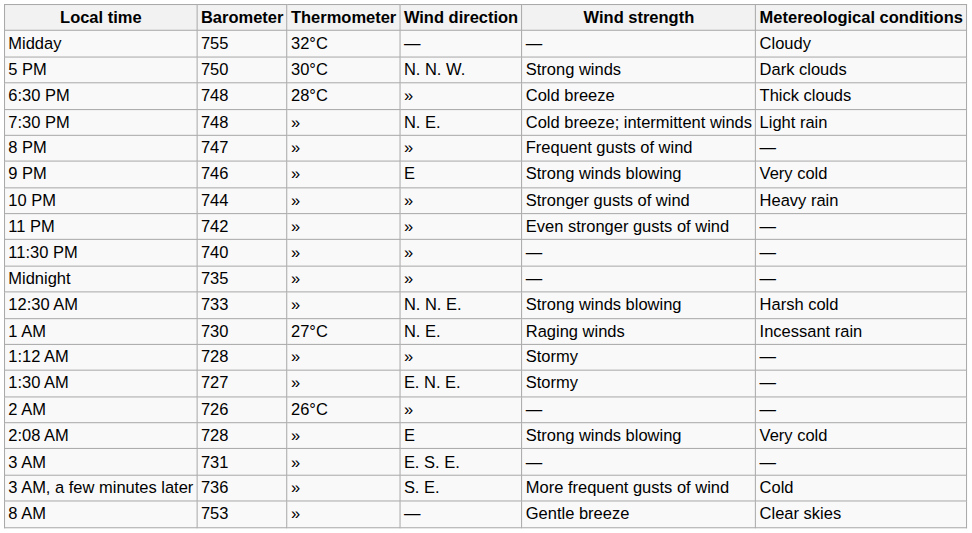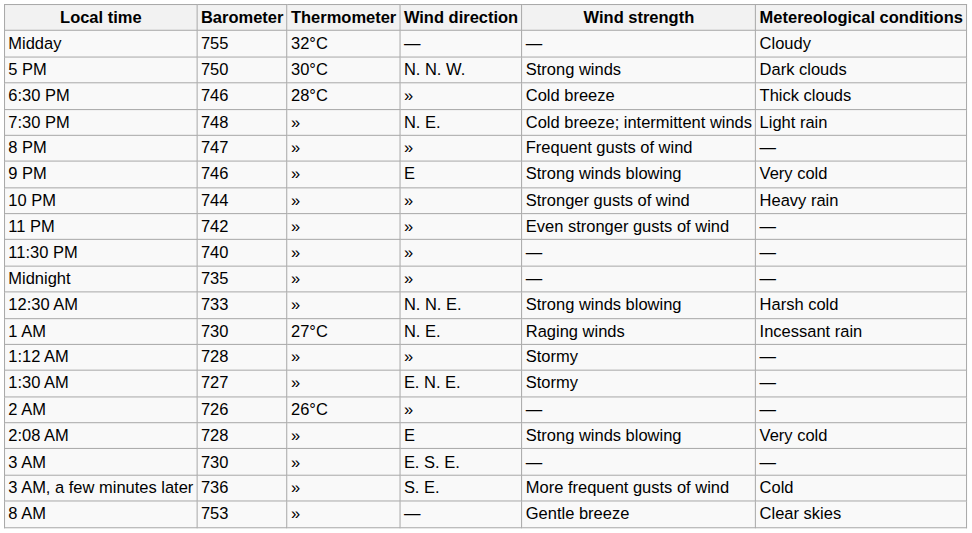 <table class="wikitable sortable">
 <tr>
 <th>Local time</th>
 <th>Barometer</th>
 <th>Thermometer</th>
 <th>Wind direction</th>
 <th>Wind strength</th>
 <th>Metereological conditions</th>
 </tr>
 <tr>
 <td>Midday</td>
 <td>755</td>
 <td>32°C</td>
 <td>—</td>
 <td>—</td>
 <td>Cloudy</td>
 </tr>
 <tr>
 <td>5 PM</td>
 <td>750</td>
 <td>30°C</td>
 <td>N. N. W.</td>
 <td>Strong winds</td>
 <td>Dark clouds</td>
 </tr>
 <tr>
 <td>6:30 PM</td>
-<td>748</td>
+<td>746</td>
 <td>28°C</td>
 <td>»</td>
 <td>Cold breeze</td>
 <td>Thick clouds</td>
 </tr>
 <tr>
 <td>7:30 PM</td>
 <td>748</td>
 <td>»</td>
 <td>N. E.</td>
 <td>Cold breeze; intermittent winds</td>
 <td>Light rain</td>
 </tr>
 <tr>
 <td>8 PM</td>
 <td>747</td>
 <td>»</td>
 <td>»</td>
 <td>Frequent gusts of wind</td>
 <td>—</td>
 </tr>
 <tr>
 <td>9 PM</td>
 <td>746</td>
 <td>»</td>
 <td>E</td>
 <td>Strong winds blowing</td>
 <td>Very cold</td>
 </tr>
 <tr>
 <td>10 PM</td>
 <td>744</td>
 <td>»</td>
 <td>»</td>
 <td>Stronger gusts of wind</td>
 <td>Heavy rain</td>
 </tr>
 <tr>
 <td>11 PM</td>
 <td>742</td>
 <td>»</td>
 <td>»</td>
 <td>Even stronger gusts of wind</td>
 <td>—</td>
 </tr>
 <tr>
 <td>11:30 PM</td>
 <td>740</td>
 <td>»</td>
 <td>»</td>
 <td>—</td>
 <td>—</td>
 </tr>
 <tr>
 <td>Midnight</td>
 <td>735</td>
 <td>»</td>
 <td>»</td>
 <td>—</td>
 <td>—</td>
 </tr>
 <tr>
 <td>12:30 AM</td>
 <td>733</td>
 <td>»</td>
 <td>N. N. E.</td>
 <td>Strong winds blowing</td>
 <td>Harsh cold</td>
 </tr>
 <tr>
 <td>1 AM</td>
 <td>730</td>
 <td>27°C</td>
 <td>N. E.</td>
 <td>Raging winds</td>
 <td>Incessant rain</td>
 </tr>
 <tr>
 <td>1:12 AM</td>
 <td>728</td>
 <td>»</td>
 <td>»</td>
 <td>Stormy</td>
 <td>—</td>
 </tr>
 <tr>
 <td>1:30 AM</td>
 <td>727</td>
 <td>»</td>
 <td>E. N. E.</td>
 <td>Stormy</td>
 <td>—</td>
 </tr>
 <tr>
 <td>2 AM</td>
 <td>726</td>
 <td>26°C</td>
 <td>»</td>
 <td>—</td>
 <td>—</td>
 </tr>
 <tr>
 <td>2:08 AM</td>
 <td>728</td>
 <td>»</td>
 <td>E</td>
 <td>Strong winds blowing</td>
 <td>Very cold</td>
 </tr>
 <tr>
 <td>3 AM</td>
-<td>731</td>
+<td>730</td>
 <td>»</td>
 <td>E. S. E.</td>
 <td>—</td>
 <td>—</td>
 </tr>
 <tr>
 <td>3 AM, a few minutes later</td>
 <td>736</td>
 <td>»</td>
 <td>S. E.</td>
 <td>More frequent gusts of wind</td>
 <td>Cold</td>
 </tr>
 <tr>
 <td>8 AM</td>
 <td>753</td>
 <td>»</td>
 <td>—</td>
 <td>Gentle breeze</td>
 <td>Clear skies</td>
 </tr>
 </table>
